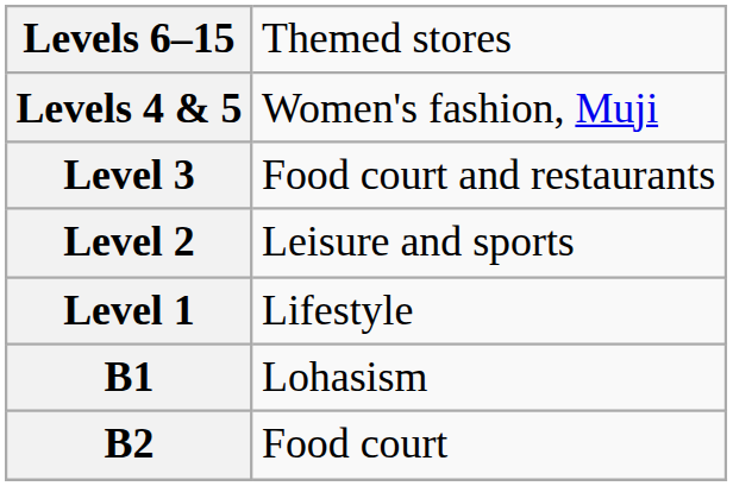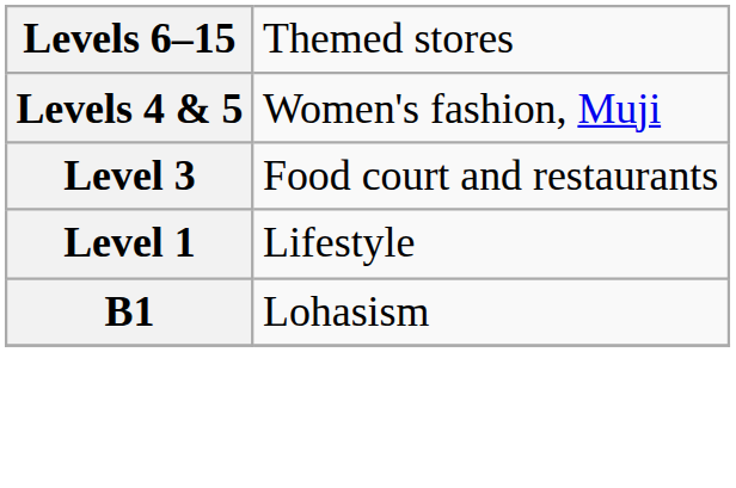 <table class="wikitable">
 <tr>
 <th>Levels 6–15</th>
 <td>Themed stores</td>
 </tr>
 <tr>
 <th>Levels 4 & 5</th>
 <td>Women's fashion, <a href='#'>Muji</a></td>
 </tr>
 <tr>
 <th>Level 3</th>
 <td>Food court and restaurants</td>
 </tr>
 <tr>
-<th>Level 2</th>
-<td>Leisure and sports</td>
-</tr>
-<tr>
 <th>Level 1</th>
 <td>Lifestyle</td>
 </tr>
 <tr>
 <th>B1</th>
 <td>Lohasism</td>
 </tr>
 <tr>
-<th>B2</th>
-<td>Food court</td>
-</tr>
-<tr>
 </tr>
 </table>
